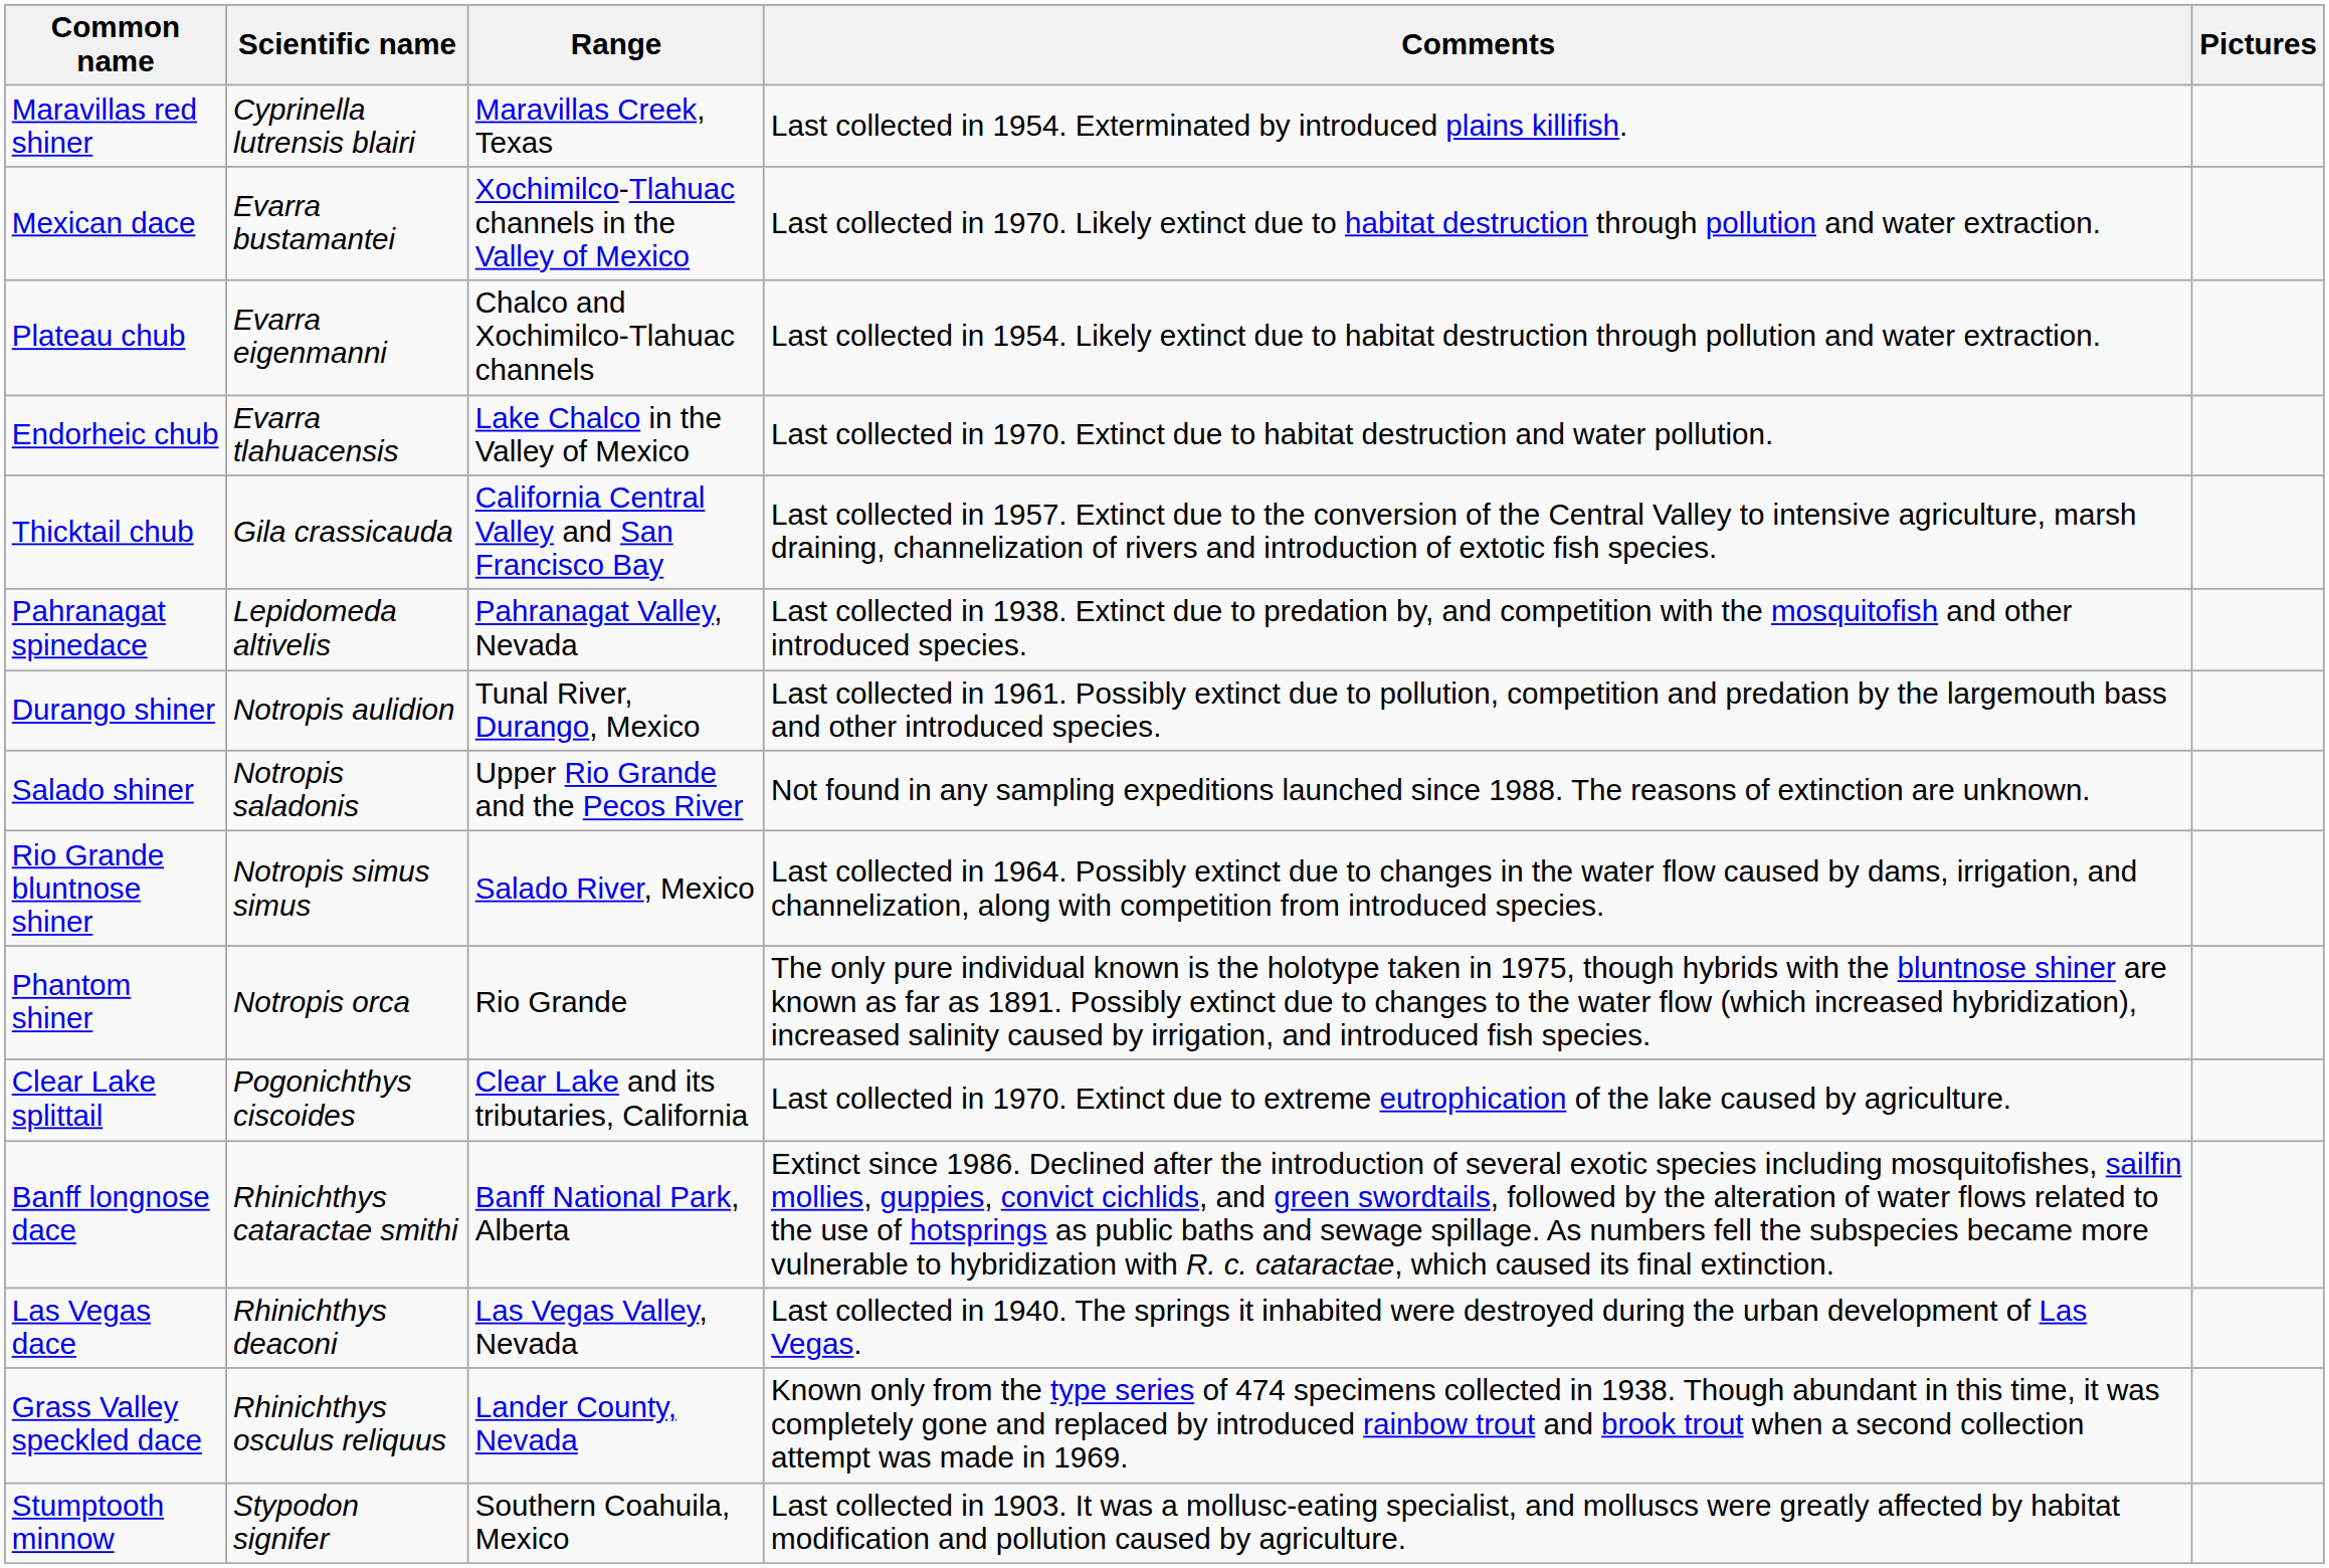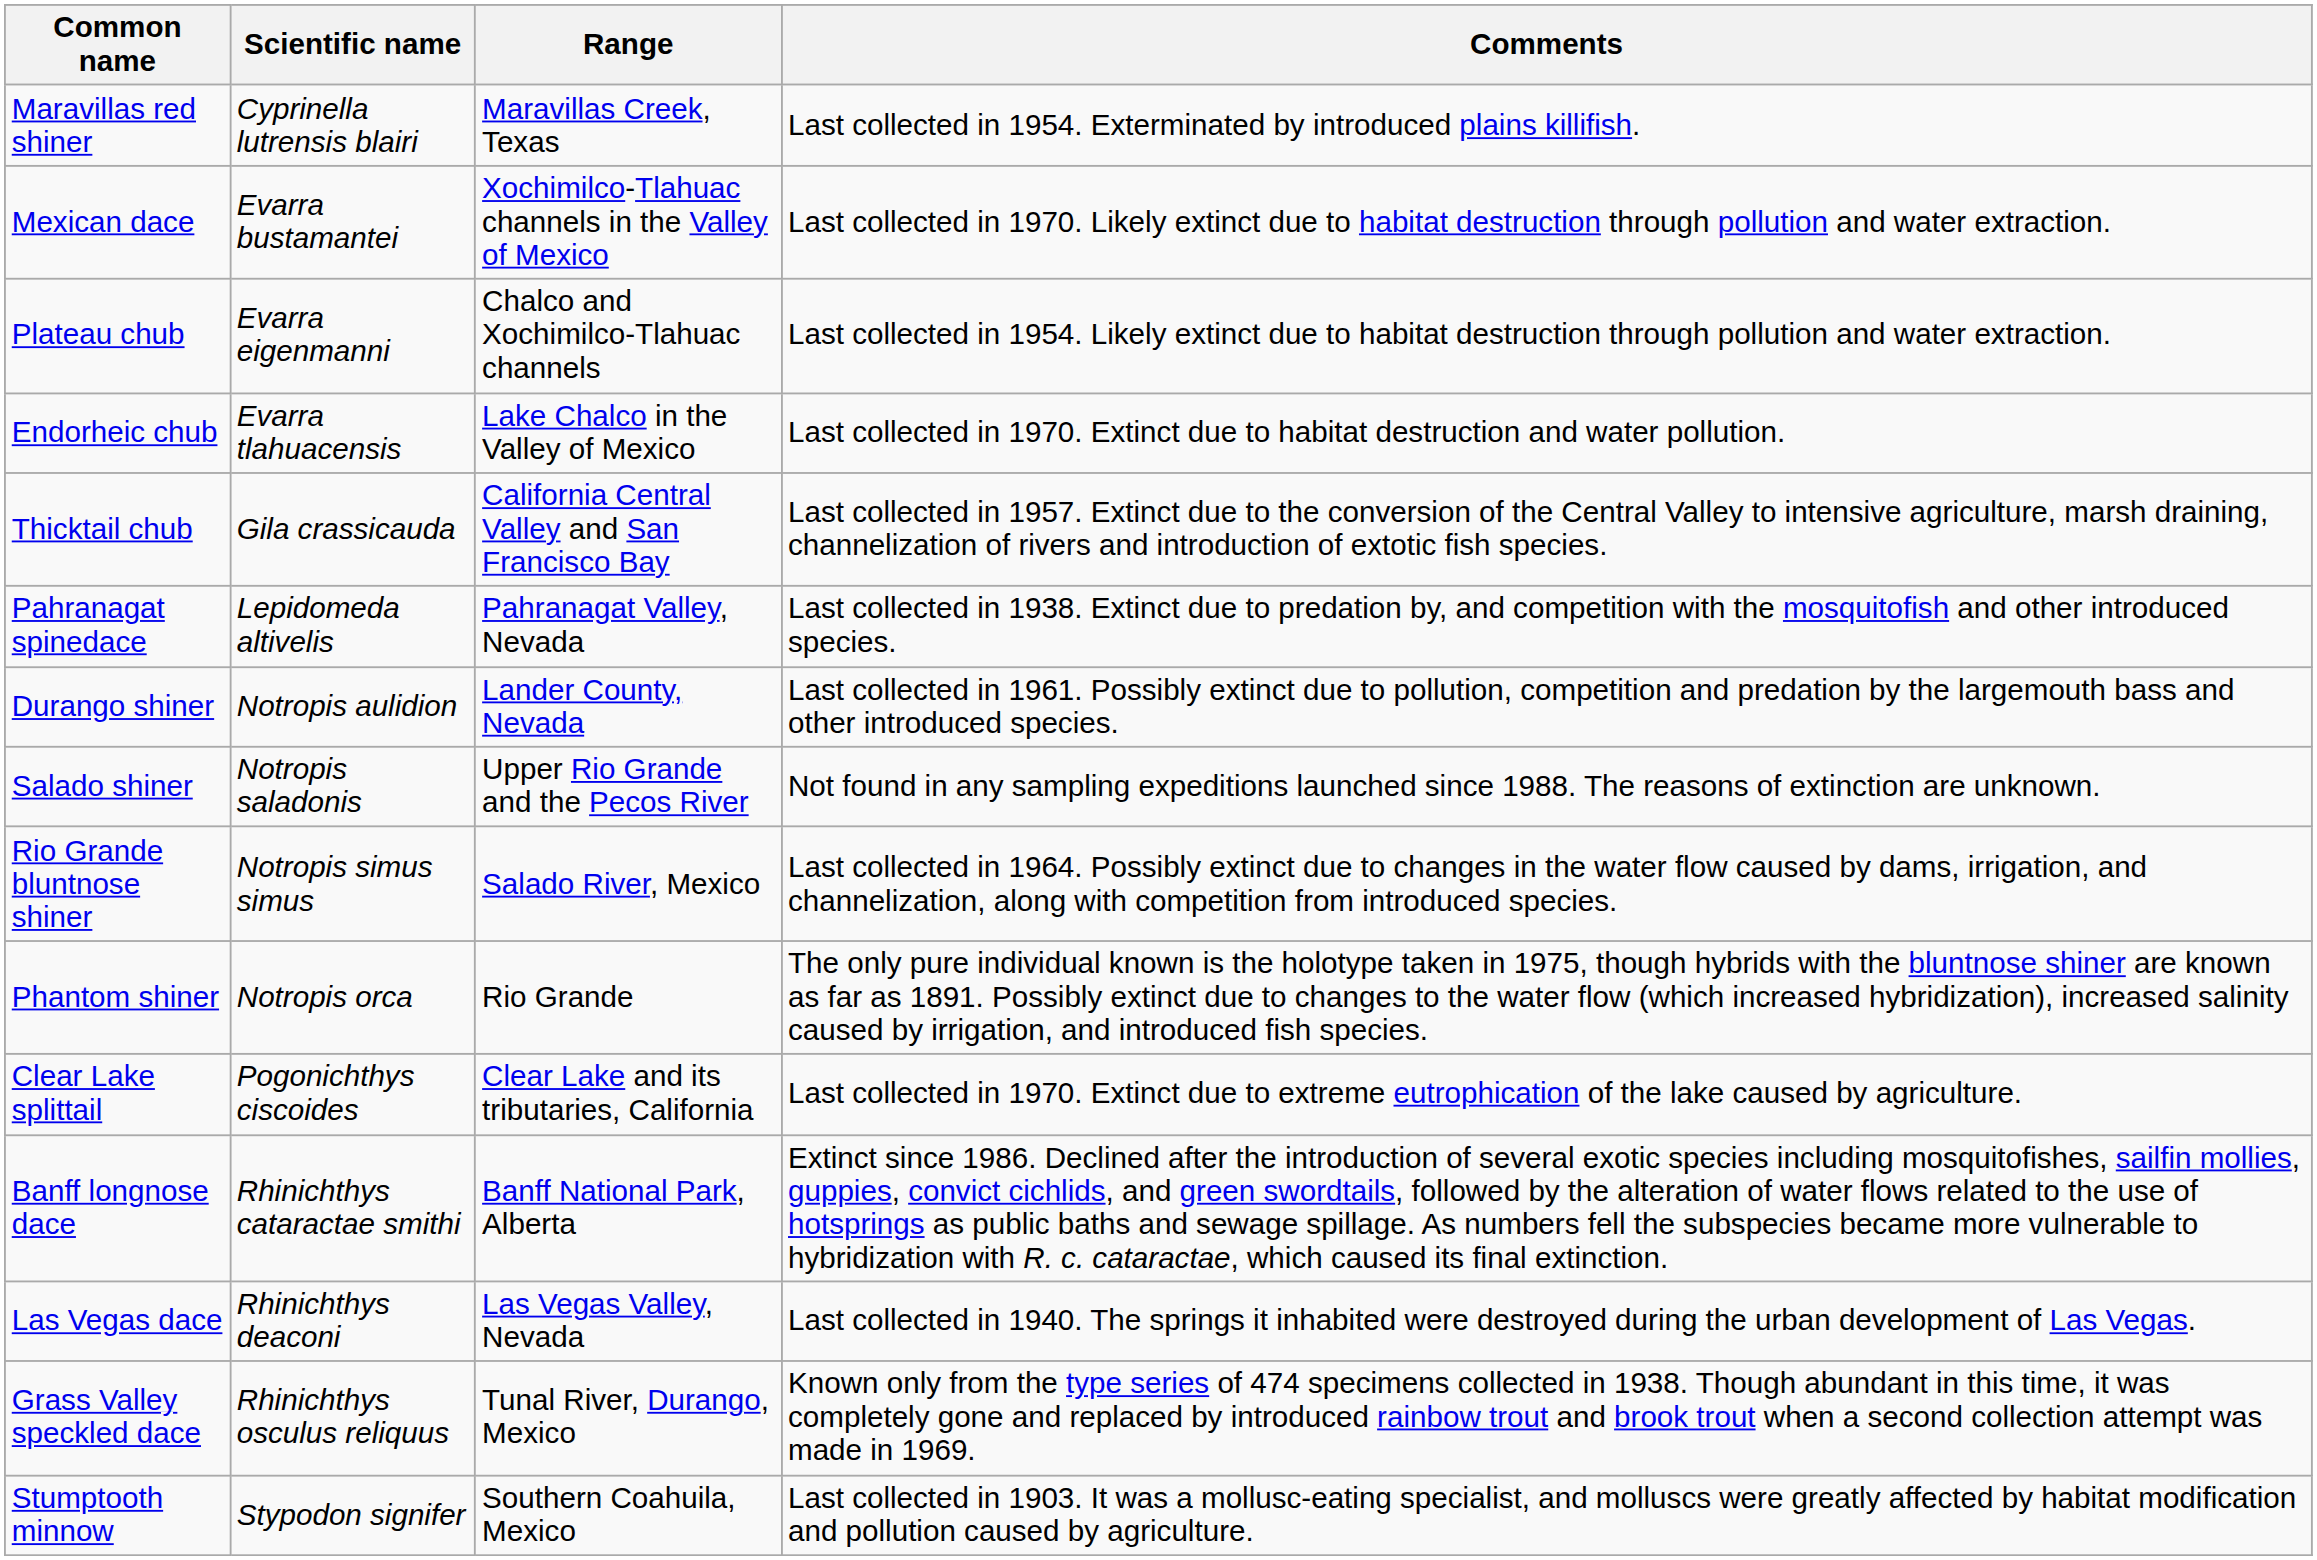 <table class="wikitable">
 <tr>
 <th>Common name</th>
 <th>Scientific name</th>
 <th>Range</th>
 <th class="unsortable">Comments</th>
-<th>Pictures</th>
 </tr>
 <tr>
 <td><a href='#'>Maravillas red shiner</a></td>
 <td><em>Cyprinella lutrensis blairi</em></td>
 <td><a href='#'>Maravillas Creek</a>, Texas</td>
 <td>Last collected in 1954. Exterminated by introduced <a href='#'>plains killifish</a>.</td>
-<td></td>
 </tr>
 <tr>
 <td><a href='#'>Mexican dace</a></td>
 <td><em>Evarra bustamantei</em></td>
 <td><a href='#'>Xochimilco</a>-<a href='#'>Tlahuac</a> channels in the <a href='#'>Valley of Mexico</a></td>
 <td>Last collected in 1970. Likely extinct due to <a href='#'>habitat destruction</a> through <a href='#'>pollution</a> and water extraction.</td>
-<td></td>
 </tr>
 <tr>
 <td><a href='#'>Plateau chub</a></td>
 <td><em>Evarra eigenmanni</em></td>
 <td>Chalco and Xochimilco-Tlahuac channels</td>
 <td>Last collected in 1954. Likely extinct due to habitat destruction through pollution and water extraction.</td>
-<td></td>
 </tr>
 <tr>
 <td><a href='#'>Endorheic chub</a></td>
 <td><em>Evarra tlahuacensis</em></td>
 <td><a href='#'>Lake Chalco</a> in the Valley of Mexico</td>
 <td>Last collected in 1970. Extinct due to habitat destruction and water pollution.</td>
-<td></td>
 </tr>
 <tr>
 <td><a href='#'>Thicktail chub</a></td>
 <td><em>Gila crassicauda</em></td>
 <td><a href='#'>California Central Valley</a> and <a href='#'>San Francisco Bay</a></td>
 <td>Last collected in 1957. Extinct due to the conversion of the Central Valley to intensive agriculture, marsh draining, channelization of rivers and introduction of extotic fish species.</td>
-<td></td>
 </tr>
 <tr>
 <td><a href='#'>Pahranagat spinedace</a></td>
 <td><em>Lepidomeda altivelis</em></td>
 <td><a href='#'>Pahranagat Valley</a>, Nevada</td>
 <td>Last collected in 1938. Extinct due to predation by, and competition with the <a href='#'>mosquitofish</a> and other introduced species.</td>
-<td></td>
 </tr>
 <tr>
 <td><a href='#'>Durango shiner</a></td>
 <td><em>Notropis aulidion</em></td>
-<td>Tunal River, <a href='#'>Durango</a>, Mexico</td>
+<td><a href='#'>Lander County, Nevada</a></td>
 <td>Last collected in 1961. Possibly extinct due to pollution, competition and predation by the largemouth bass and other introduced species.</td>
-<td></td>
 </tr>
 <tr>
 <td><a href='#'>Salado shiner</a></td>
 <td><em>Notropis saladonis</em></td>
 <td>Upper <a href='#'>Rio Grande</a> and the <a href='#'>Pecos River</a></td>
 <td>Not found in any sampling expeditions launched since 1988. The reasons of extinction are unknown.</td>
-<td></td>
 </tr>
 <tr>
 <td><a href='#'>Rio Grande bluntnose shiner</a></td>
 <td><em>Notropis simus simus</em></td>
 <td><a href='#'>Salado River</a>, Mexico</td>
 <td>Last collected in 1964. Possibly extinct due to changes in the water flow caused by dams, irrigation, and channelization, along with competition from introduced species.</td>
-<td></td>
 </tr>
 <tr>
 <td><a href='#'>Phantom shiner</a></td>
 <td><em>Notropis orca</em></td>
 <td>Rio Grande</td>
 <td>The only pure individual known is the holotype taken in 1975, though hybrids with the <a href='#'>bluntnose shiner</a> are known as far as 1891. Possibly extinct due to changes to the water flow (which increased hybridization), increased salinity caused by irrigation, and introduced fish species.</td>
-<td></td>
 </tr>
 <tr>
 <td><a href='#'>Clear Lake splittail</a></td>
 <td><em>Pogonichthys ciscoides</em></td>
 <td><a href='#'>Clear Lake</a> and its tributaries, California</td>
 <td>Last collected in 1970. Extinct due to extreme <a href='#'>eutrophication</a> of the lake caused by agriculture.</td>
-<td></td>
 </tr>
 <tr>
 <td><a href='#'>Banff longnose dace</a></td>
 <td><em>Rhinichthys cataractae smithi</em></td>
 <td><a href='#'>Banff National Park</a>, Alberta</td>
 <td>Extinct since 1986. Declined after the introduction of several exotic species including mosquitofishes, <a href='#'>sailfin mollies</a>, <a href='#'>guppies</a>, <a href='#'>convict cichlids</a>, and <a href='#'>green swordtails</a>, followed by the alteration of water flows related to the use of <a href='#'>hotsprings</a> as public baths and sewage spillage. As numbers fell the subspecies became more vulnerable to hybridization with <em>R. c. cataractae</em>, which caused its final extinction.</td>
-<td></td>
 </tr>
 <tr>
 <td><a href='#'>Las Vegas dace</a></td>
 <td><em>Rhinichthys deaconi</em></td>
 <td><a href='#'>Las Vegas Valley</a>, Nevada</td>
 <td>Last collected in 1940. The springs it inhabited were destroyed during the urban development of <a href='#'>Las Vegas</a>.</td>
-<td></td>
 </tr>
 <tr>
 <td><a href='#'>Grass Valley speckled dace</a></td>
 <td><em>Rhinichthys osculus reliquus</em></td>
-<td><a href='#'>Lander County, Nevada</a></td>
+<td>Tunal River, <a href='#'>Durango</a>, Mexico</td>
 <td>Known only from the <a href='#'>type series</a> of 474 specimens collected in 1938. Though abundant in this time, it was completely gone and replaced by introduced <a href='#'>rainbow trout</a> and <a href='#'>brook trout</a> when a second collection attempt was made in 1969.</td>
-<td></td>
 </tr>
 <tr>
 <td><a href='#'>Stumptooth minnow</a></td>
 <td><em>Stypodon signifer</em></td>
 <td>Southern Coahuila, Mexico</td>
 <td>Last collected in 1903. It was a mollusc-eating specialist, and molluscs were greatly affected by habitat modification and pollution caused by agriculture.</td>
-<td></td>
 </tr>
 </table>
